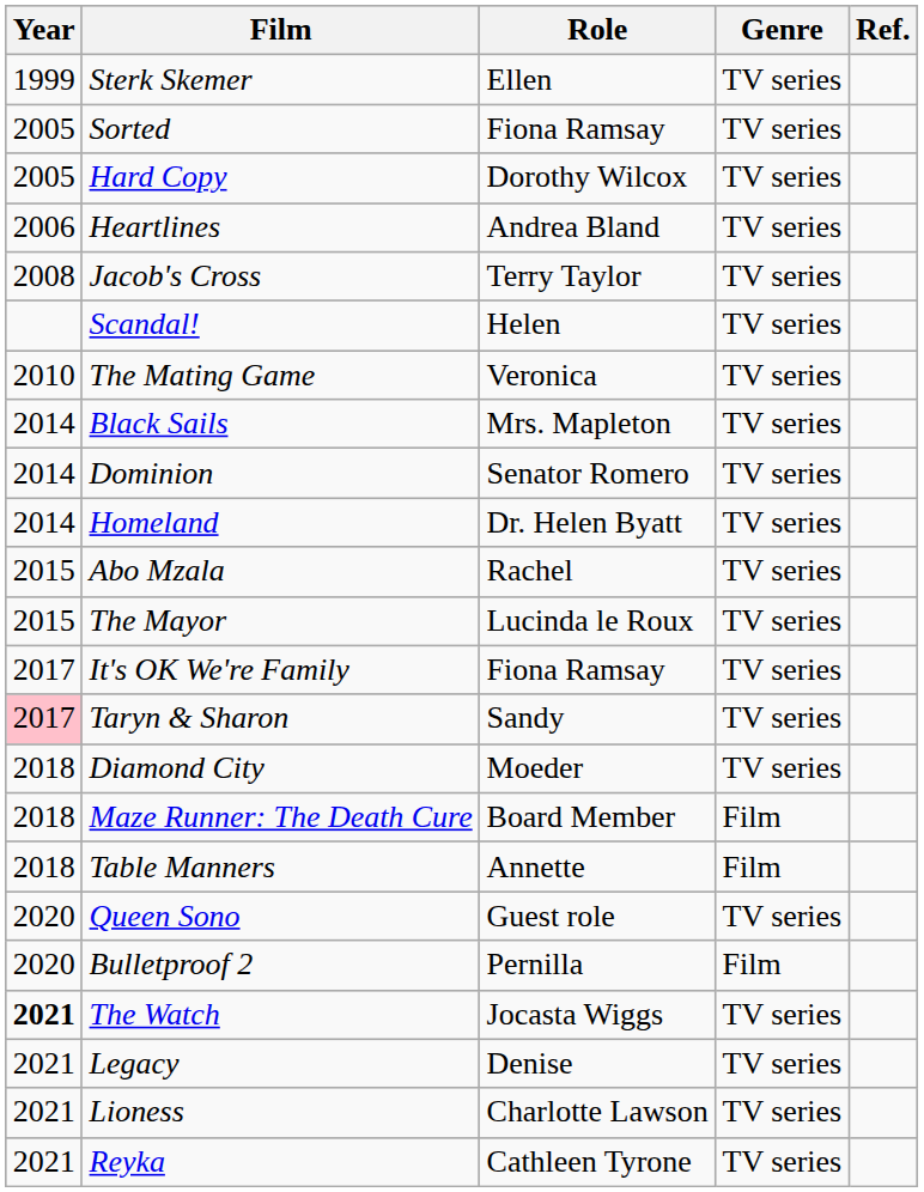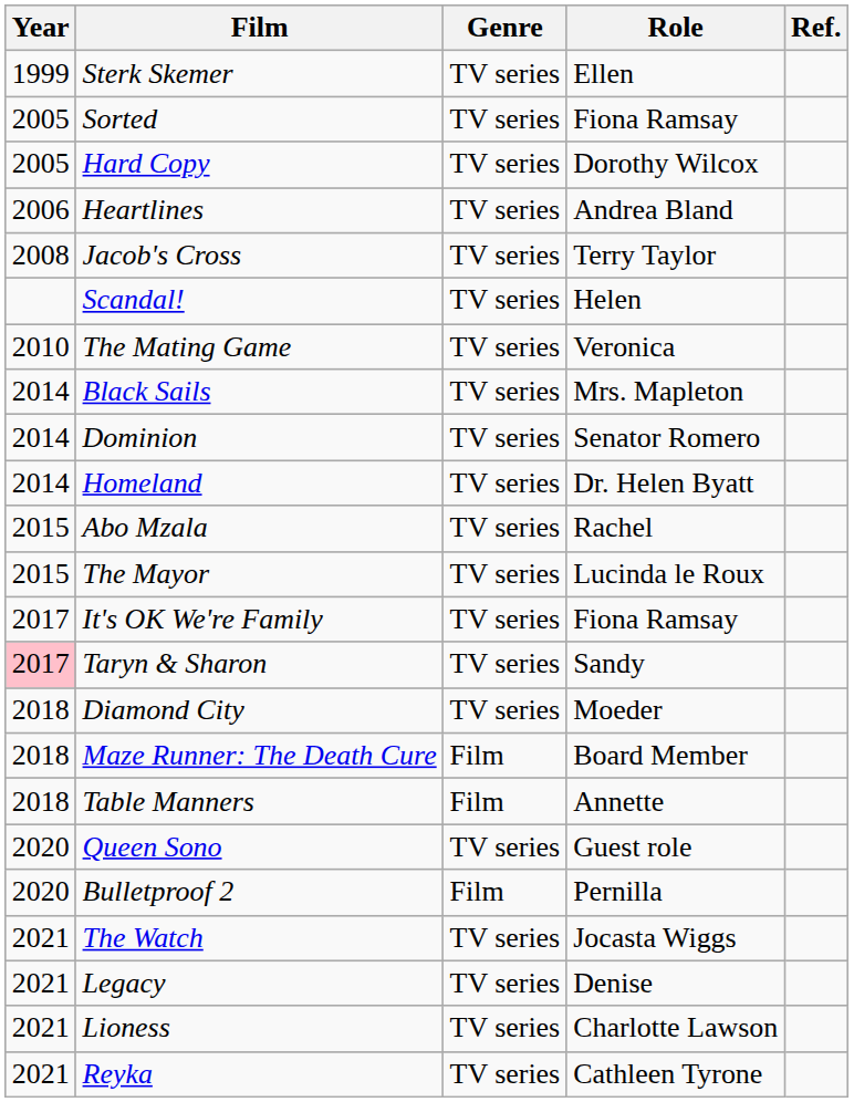 <table class="wikitable">
 <tr>
 <th>Year</th>
 <th>Film</th>
+<th>Genre</th>
 <th>Role</th>
-<th>Genre</th>
 <th>Ref.</th>
 </tr>
 <tr>
 <td>1999</td>
 <td><em>Sterk Skemer</em></td>
+<td>TV series</td>
 <td>Ellen</td>
-<td>TV series</td>
 <td></td>
 </tr>
 <tr>
 <td>2005</td>
 <td><em>Sorted</em></td>
+<td>TV series</td>
 <td>Fiona Ramsay</td>
-<td>TV series</td>
 <td></td>
 </tr>
 <tr>
 <td>2005</td>
 <td><em><a href='#'>Hard Copy</a></em></td>
+<td>TV series</td>
 <td>Dorothy Wilcox</td>
-<td>TV series</td>
 <td></td>
 </tr>
 <tr>
 <td>2006</td>
 <td><em>Heartlines</em></td>
+<td>TV series</td>
 <td>Andrea Bland</td>
-<td>TV series</td>
 <td></td>
 </tr>
 <tr>
 <td>2008</td>
 <td><em>Jacob's Cross</em></td>
+<td>TV series</td>
 <td>Terry Taylor</td>
-<td>TV series</td>
 <td></td>
 </tr>
 <tr>
 <td></td>
 <td><em><a href='#'>Scandal!</a></em></td>
+<td>TV series</td>
 <td>Helen</td>
-<td>TV series</td>
 <td></td>
 </tr>
 <tr>
 <td>2010</td>
 <td><em>The Mating Game</em></td>
+<td>TV series</td>
 <td>Veronica</td>
-<td>TV series</td>
 <td></td>
 </tr>
 <tr>
 <td>2014</td>
 <td><em><a href='#'>Black Sails</a></em></td>
+<td>TV series</td>
 <td>Mrs. Mapleton</td>
-<td>TV series</td>
 <td></td>
 </tr>
 <tr>
 <td>2014</td>
 <td><em>Dominion</em></td>
+<td>TV series</td>
 <td>Senator Romero</td>
-<td>TV series</td>
 <td></td>
 </tr>
 <tr>
 <td>2014</td>
 <td><em><a href='#'>Homeland</a></em></td>
+<td>TV series</td>
 <td>Dr. Helen Byatt</td>
-<td>TV series</td>
 <td></td>
 </tr>
 <tr>
 <td>2015</td>
 <td><em>Abo Mzala</em></td>
+<td>TV series</td>
 <td>Rachel</td>
-<td>TV series</td>
 <td></td>
 </tr>
 <tr>
 <td>2015</td>
 <td><em>The Mayor</em></td>
+<td>TV series</td>
 <td>Lucinda le Roux</td>
-<td>TV series</td>
 <td></td>
 </tr>
 <tr>
 <td>2017</td>
 <td><em>It's OK We're Family</em></td>
+<td>TV series</td>
 <td>Fiona Ramsay</td>
-<td>TV series</td>
 <td></td>
 </tr>
 <tr>
 <td style="background: pink;">2017</td>
 <td><em>Taryn & Sharon</em></td>
+<td>TV series</td>
 <td>Sandy</td>
-<td>TV series</td>
 <td></td>
 </tr>
 <tr>
 <td>2018</td>
 <td><em>Diamond City</em></td>
+<td>TV series</td>
 <td>Moeder</td>
-<td>TV series</td>
 <td></td>
 </tr>
 <tr>
 <td>2018</td>
 <td><em><a href='#'>Maze Runner: The Death Cure</a></em></td>
+<td>Film</td>
 <td>Board Member</td>
-<td>Film</td>
 <td></td>
 </tr>
 <tr>
 <td>2018</td>
 <td><em>Table Manners</em></td>
+<td>Film</td>
 <td>Annette</td>
-<td>Film</td>
 <td></td>
 </tr>
 <tr>
 <td>2020</td>
 <td><em><a href='#'>Queen Sono</a></em></td>
+<td>TV series</td>
 <td>Guest role</td>
-<td>TV series</td>
 <td></td>
 </tr>
 <tr>
 <td>2020</td>
 <td><em>Bulletproof 2</em></td>
+<td>Film</td>
 <td>Pernilla</td>
-<td>Film</td>
 <td></td>
 </tr>
 <tr>
-<td><strong>2021</strong></td>
+<td>2021</td>
 <td><em><a href='#'>The Watch</a></em></td>
+<td>TV series</td>
 <td>Jocasta Wiggs</td>
-<td>TV series</td>
 <td></td>
 </tr>
 <tr>
 <td>2021</td>
 <td><em>Legacy</em></td>
+<td>TV series</td>
 <td>Denise</td>
-<td>TV series</td>
 <td></td>
 </tr>
 <tr>
 <td>2021</td>
 <td><em>Lioness</em></td>
+<td>TV series</td>
 <td>Charlotte Lawson</td>
-<td>TV series</td>
 <td></td>
 </tr>
 <tr>
 <td>2021</td>
 <td><em><a href='#'>Reyka</a></em></td>
+<td>TV series</td>
 <td>Cathleen Tyrone</td>
-<td>TV series</td>
 <td></td>
 </tr>
 </table>
